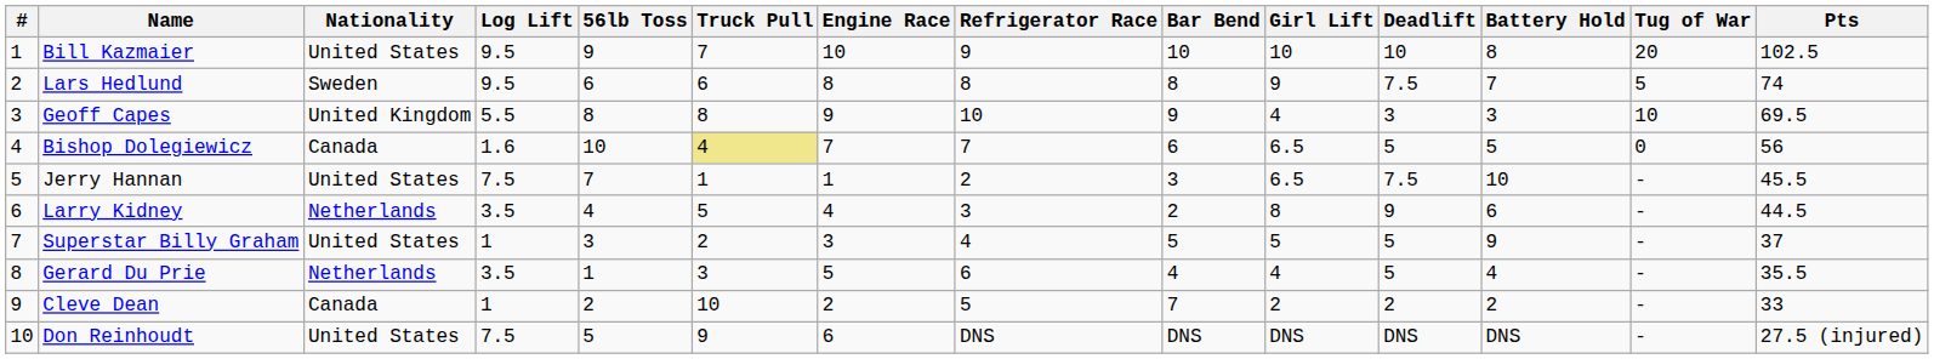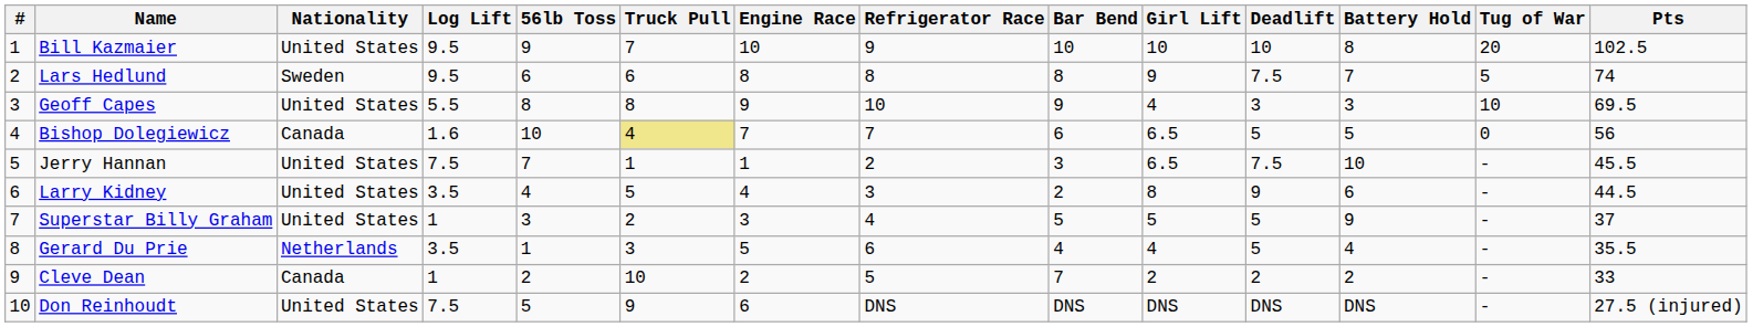 <table class="wikitable">
 <tr>
 <th>#</th>
 <th>Name</th>
 <th>Nationality</th>
 <th>Log Lift</th>
 <th>56lb Toss</th>
 <th>Truck Pull</th>
 <th>Engine Race</th>
 <th>Refrigerator Race</th>
 <th>Bar Bend</th>
 <th>Girl Lift</th>
 <th>Deadlift</th>
 <th>Battery Hold</th>
 <th>Tug of War</th>
 <th>Pts</th>
 </tr>
 <tr>
 <td>1</td>
 <td><a href='#'>Bill Kazmaier</a></td>
 <td> United States</td>
 <td>9.5</td>
 <td>9</td>
 <td>7</td>
 <td>10</td>
 <td>9</td>
 <td>10</td>
 <td>10</td>
 <td>10</td>
 <td>8</td>
 <td>20</td>
 <td>102.5</td>
 </tr>
 <tr>
 <td>2</td>
 <td><a href='#'>Lars Hedlund</a></td>
 <td> Sweden</td>
 <td>9.5</td>
 <td>6</td>
 <td>6</td>
 <td>8</td>
 <td>8</td>
 <td>8</td>
 <td>9</td>
 <td>7.5</td>
 <td>7</td>
 <td>5</td>
 <td>74</td>
 </tr>
 <tr>
 <td>3</td>
 <td><a href='#'>Geoff Capes</a></td>
-<td> United Kingdom</td>
+<td> United States</td>
 <td>5.5</td>
 <td>8</td>
 <td>8</td>
 <td>9</td>
 <td>10</td>
 <td>9</td>
 <td>4</td>
 <td>3</td>
 <td>3</td>
 <td>10</td>
 <td>69.5</td>
 </tr>
 <tr>
 <td>4</td>
 <td><a href='#'>Bishop Dolegiewicz</a></td>
 <td> Canada</td>
 <td>1.6</td>
 <td>10</td>
 <td style="background: khaki;">4</td>
 <td>7</td>
 <td>7</td>
 <td>6</td>
 <td>6.5</td>
 <td>5</td>
 <td>5</td>
 <td>0</td>
 <td>56</td>
 </tr>
 <tr>
 <td>5</td>
 <td>Jerry Hannan</td>
 <td> United States</td>
 <td>7.5</td>
 <td>7</td>
 <td>1</td>
 <td>1</td>
 <td>2</td>
 <td>3</td>
 <td>6.5</td>
 <td>7.5</td>
 <td>10</td>
 <td>-</td>
 <td>45.5</td>
 </tr>
 <tr>
 <td>6</td>
 <td><a href='#'>Larry Kidney</a></td>
-<td> <a href='#'>Netherlands</a></td>
+<td> United States</td>
 <td>3.5</td>
 <td>4</td>
 <td>5</td>
 <td>4</td>
 <td>3</td>
 <td>2</td>
 <td>8</td>
 <td>9</td>
 <td>6</td>
 <td>-</td>
 <td>44.5</td>
 </tr>
 <tr>
 <td>7</td>
 <td><a href='#'>Superstar Billy Graham</a></td>
 <td> United States</td>
 <td>1</td>
 <td>3</td>
 <td>2</td>
 <td>3</td>
 <td>4</td>
 <td>5</td>
 <td>5</td>
 <td>5</td>
 <td>9</td>
 <td>-</td>
 <td>37</td>
 </tr>
 <tr>
 <td>8</td>
 <td><a href='#'>Gerard Du Prie</a></td>
 <td> <a href='#'>Netherlands</a></td>
 <td>3.5</td>
 <td>1</td>
 <td>3</td>
 <td>5</td>
 <td>6</td>
 <td>4</td>
 <td>4</td>
 <td>5</td>
 <td>4</td>
 <td>-</td>
 <td>35.5</td>
 </tr>
 <tr>
 <td>9</td>
 <td><a href='#'>Cleve Dean</a></td>
 <td> Canada</td>
 <td>1</td>
 <td>2</td>
 <td>10</td>
 <td>2</td>
 <td>5</td>
 <td>7</td>
 <td>2</td>
 <td>2</td>
 <td>2</td>
 <td>-</td>
 <td>33</td>
 </tr>
 <tr>
 <td>10</td>
 <td><a href='#'>Don Reinhoudt</a></td>
 <td> United States</td>
 <td>7.5</td>
 <td>5</td>
 <td>9</td>
 <td>6</td>
 <td>DNS</td>
 <td>DNS</td>
 <td>DNS</td>
 <td>DNS</td>
 <td>DNS</td>
 <td>-</td>
 <td>27.5 (injured)</td>
 </tr>
 </table>
